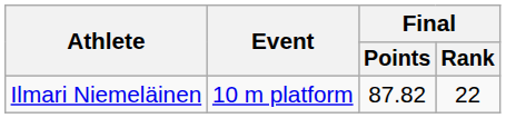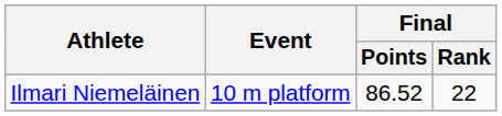 <table class="wikitable" style="font-size:90%;">
 <tr>
 <th rowspan=2>Athlete</th>
 <th rowspan=2>Event</th>
 <th colspan=2>Final</th>
 </tr>
 <tr style="font-size:95%">
 <th>Points</th>
 <th>Rank</th>
 </tr>
 <tr align=center>
 <td align=left><a href='#'>Ilmari Niemeläinen</a></td>
 <td align=left><a href='#'>10 m platform</a></td>
-<td>87.82</td>
+<td>86.52</td>
 <td>22</td>
 </tr>
 </table>
